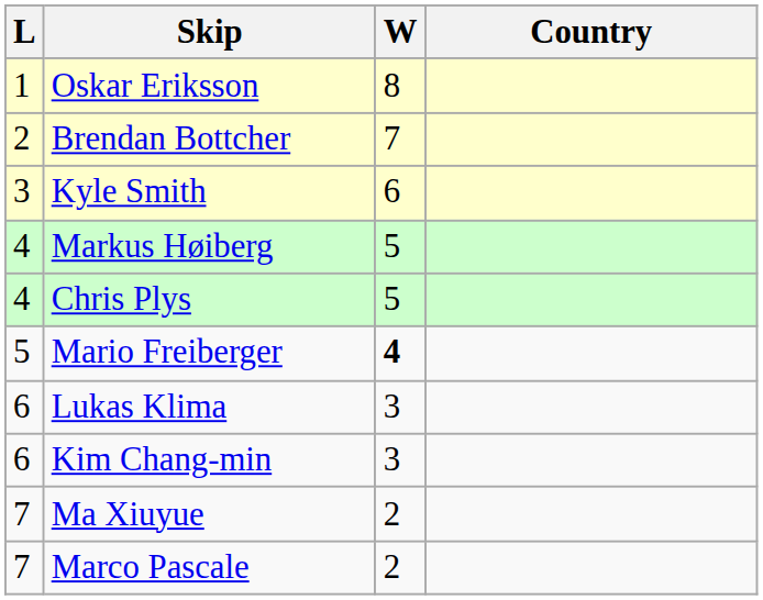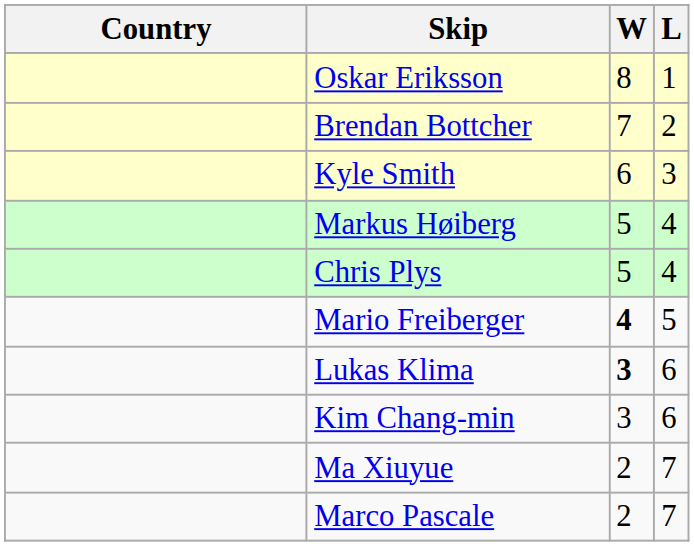 <table class=wikitable>
 <tr>
-<th>L</th>
+<th width=150>Country</th>
 <th width=150>Skip</th>
 <th>W</th>
-<th width=150>Country</th>
+<th>L</th>
 </tr>
 <tr bgcolor=#ffffcc>
-<td>1</td>
+<td></td>
 <td><a href='#'>Oskar Eriksson</a></td>
 <td>8</td>
-<td></td>
+<td>1</td>
 </tr>
 <tr bgcolor=#ffffcc>
-<td>2</td>
+<td></td>
 <td><a href='#'>Brendan Bottcher</a></td>
 <td>7</td>
-<td></td>
+<td>2</td>
 </tr>
 <tr bgcolor=#ffffcc>
-<td>3</td>
+<td></td>
 <td><a href='#'>Kyle Smith</a></td>
 <td>6</td>
-<td></td>
+<td>3</td>
 </tr>
 <tr bgcolor=#ccffcc>
-<td>4</td>
+<td></td>
 <td><a href='#'>Markus Høiberg</a></td>
 <td>5</td>
-<td></td>
+<td>4</td>
 </tr>
 <tr bgcolor=#ccffcc>
-<td>4</td>
+<td></td>
 <td><a href='#'>Chris Plys</a></td>
 <td>5</td>
-<td></td>
+<td>4</td>
 </tr>
 <tr>
-<td>5</td>
+<td></td>
 <td><a href='#'>Mario Freiberger</a></td>
 <td><strong>4</strong></td>
-<td></td>
+<td>5</td>
 </tr>
 <tr>
+<td></td>
+<td><a href='#'>Lukas Klima</a></td>
+<td><strong>3</strong></td>
 <td>6</td>
-<td><a href='#'>Lukas Klima</a></td>
-<td>3</td>
-<td></td>
 </tr>
 <tr>
-<td>6</td>
+<td></td>
 <td><a href='#'>Kim Chang-min</a></td>
 <td>3</td>
-<td></td>
+<td>6</td>
 </tr>
 <tr>
-<td>7</td>
+<td></td>
 <td><a href='#'>Ma Xiuyue</a></td>
 <td>2</td>
-<td></td>
+<td>7</td>
 </tr>
 <tr>
-<td>7</td>
+<td></td>
 <td><a href='#'>Marco Pascale</a></td>
 <td>2</td>
-<td></td>
+<td>7</td>
 </tr>
 </table>
